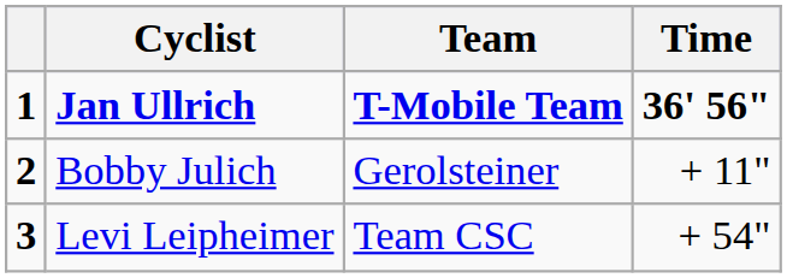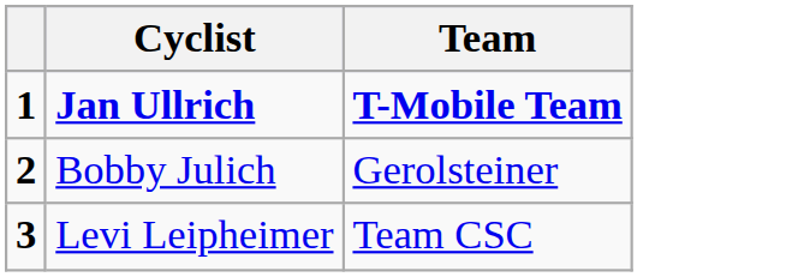 <table class="wikitable">
 <tr style="background:#ccccff;">
 <th></th>
 <th>Cyclist</th>
 <th>Team</th>
-<th>Time</th>
 </tr>
 <tr>
 <td><strong>1</strong></td>
 <td><strong><a href='#'>Jan Ullrich</a></strong></td>
 <td><strong><a href='#'>T-Mobile Team</a></strong></td>
-<td align=right><strong>36' 56"</strong></td>
 </tr>
 <tr>
 <td><strong>2</strong></td>
 <td><a href='#'>Bobby Julich</a></td>
 <td><a href='#'>Gerolsteiner</a></td>
-<td align=right>+ 11"</td>
 </tr>
 <tr>
 <td><strong>3</strong></td>
 <td><a href='#'>Levi Leipheimer</a></td>
 <td><a href='#'>Team CSC</a></td>
-<td align=right>+ 54"</td>
 </tr>
 </table>
